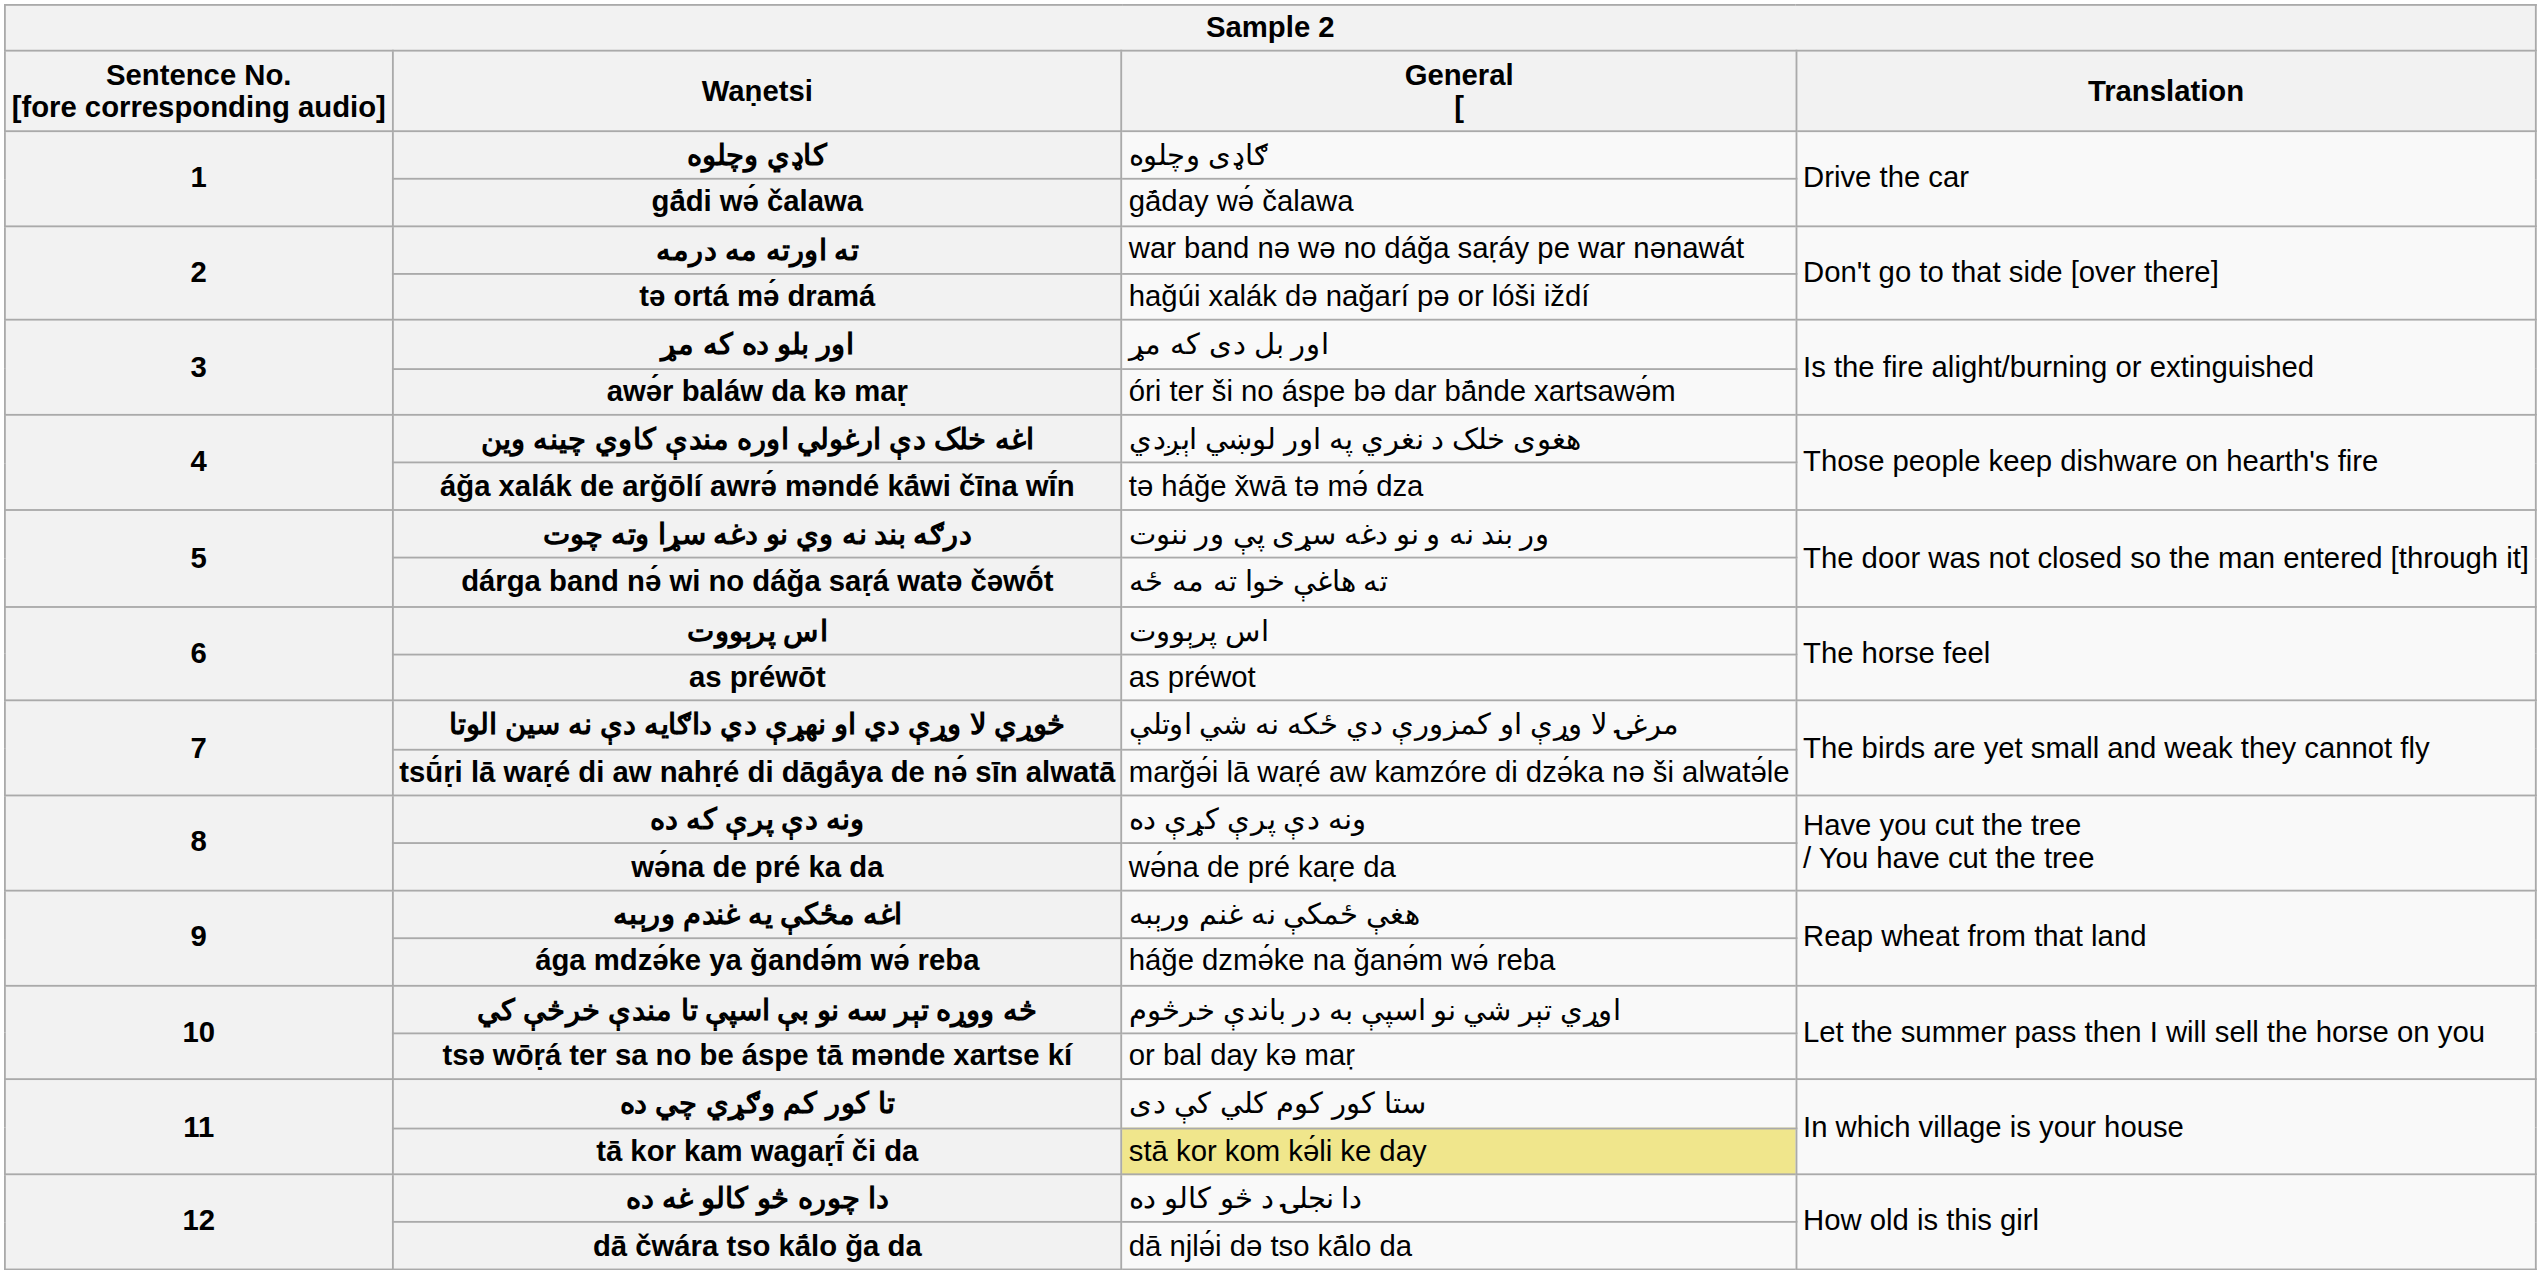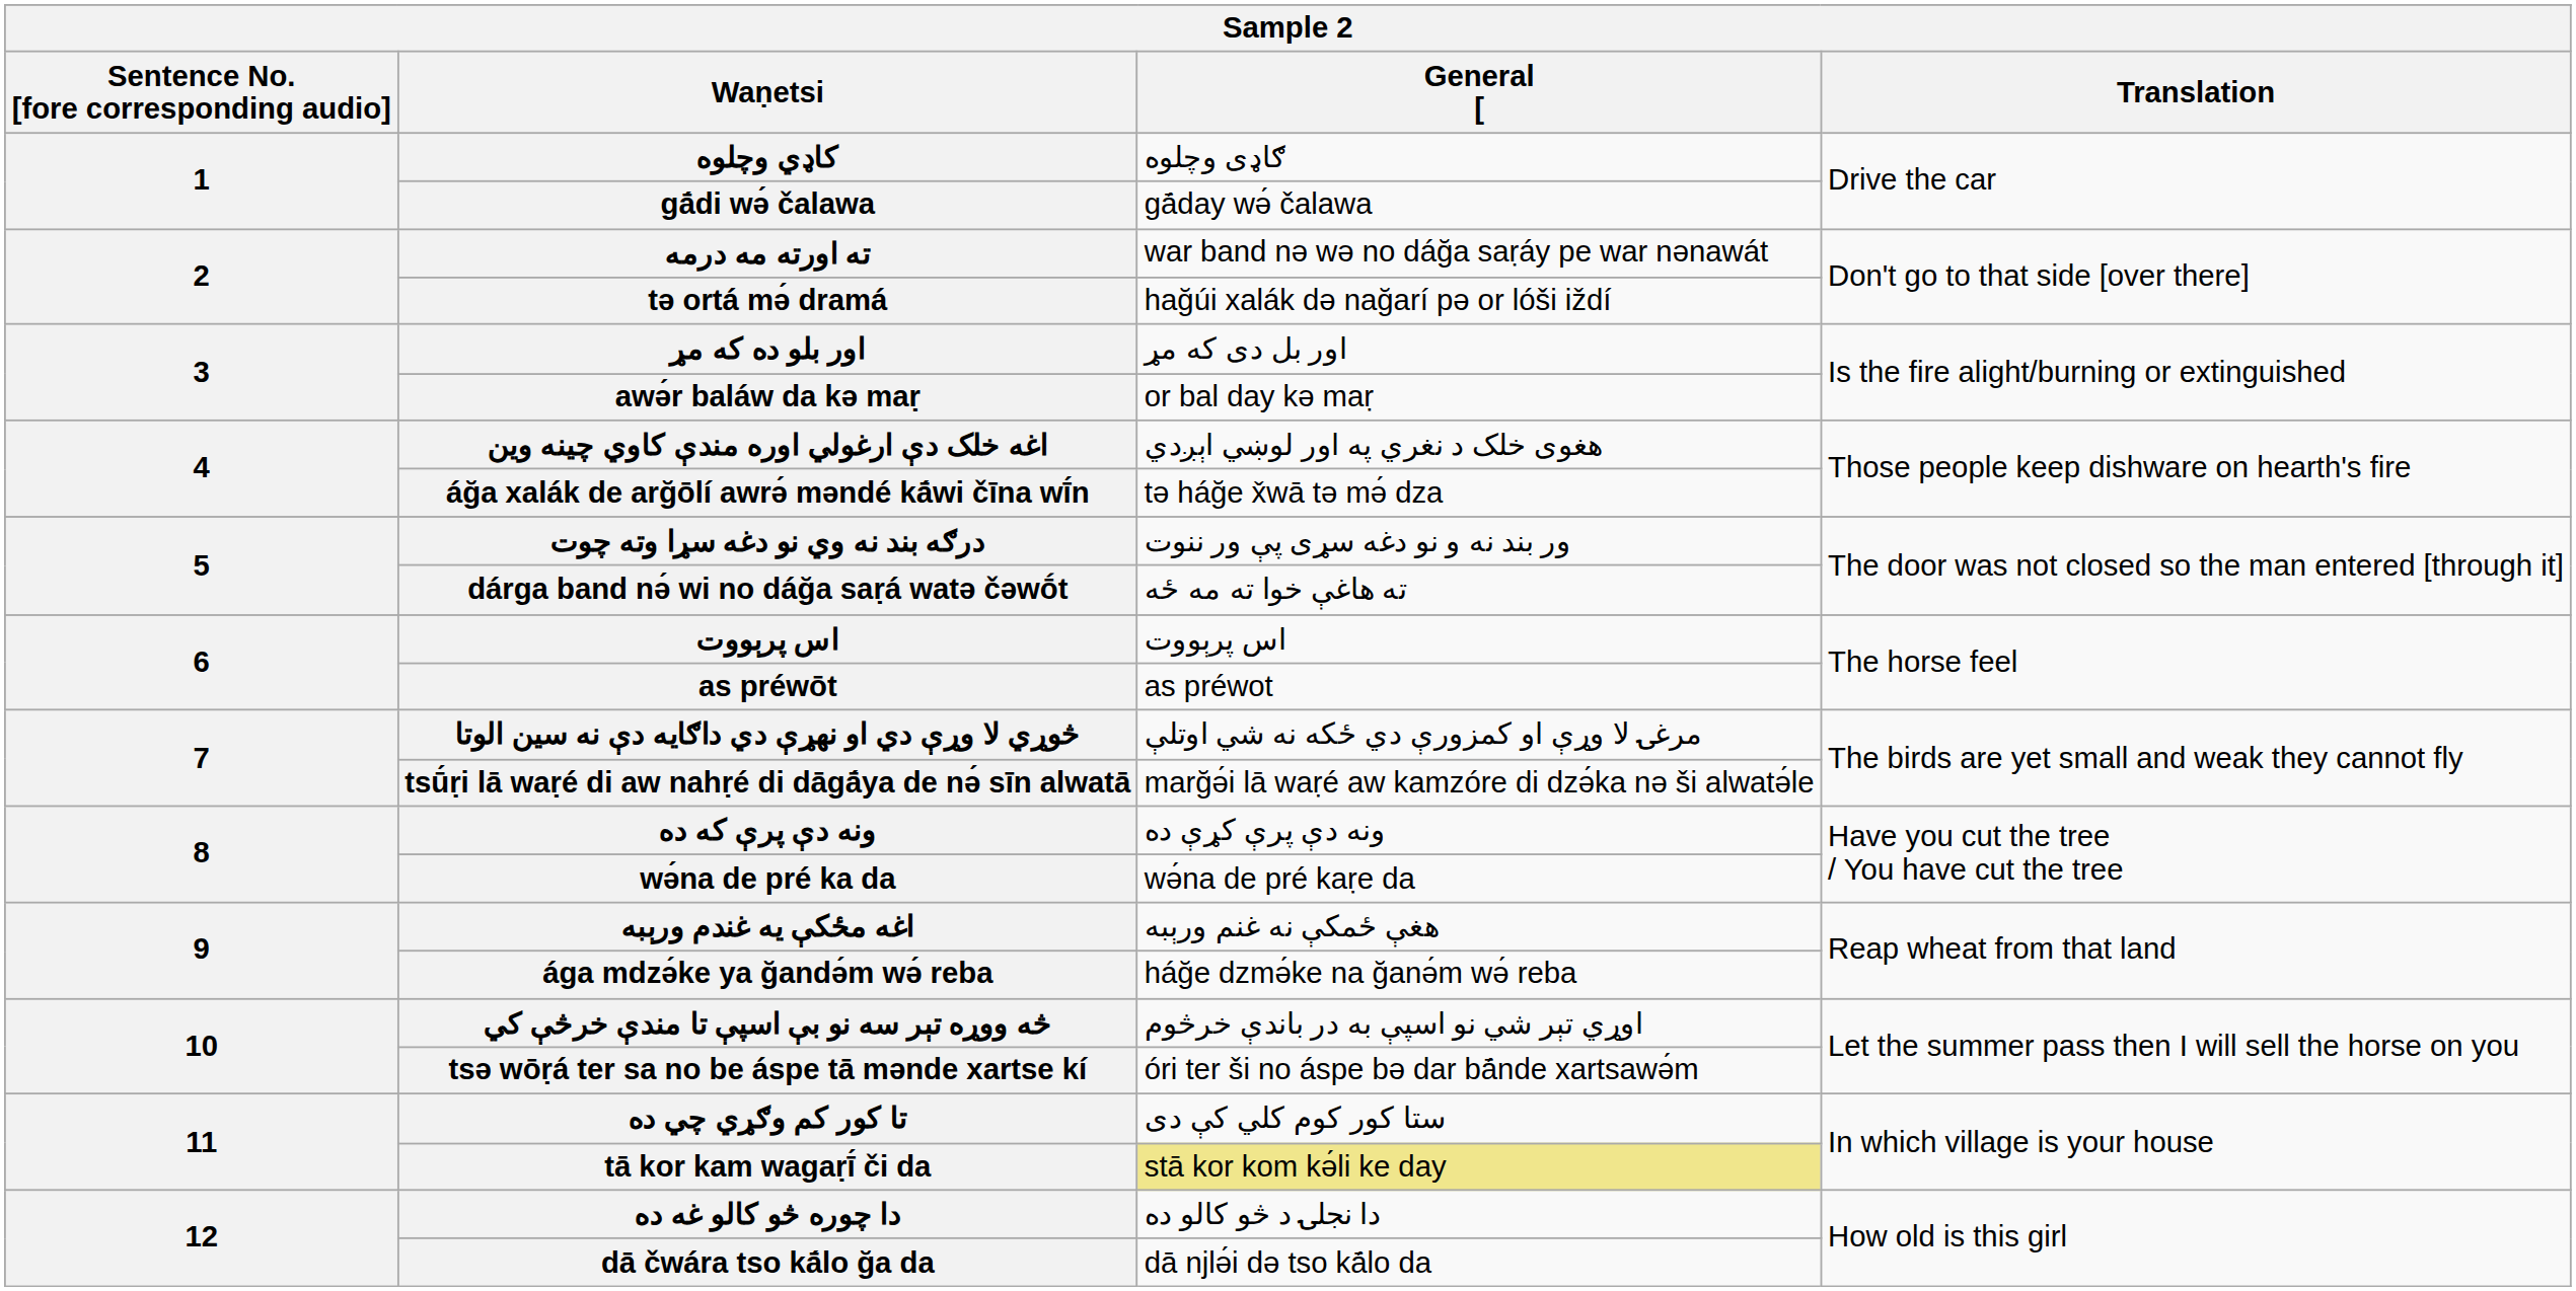 <table class="wikitable">
 <tr>
 <th colspan="4">Sample 2</th>
 </tr>
 <tr>
 <th>Sentence No.<br>[fore corresponding audio]</th>
 <th>Waṇetsi</th>
 <th>General<br>[<a href='#'></a></th>
 <th>Translation</th>
 </tr>
 <tr>
 <th rowspan="2">1</th>
 <th>کاډي وچلوه</th>
 <td>ګاډی وچلوه</td>
 <td rowspan="2">Drive the car</td>
 </tr>
 <tr>
 <th>gā́di wə́ čalawa</th>
 <td>gā́day wə́ čalawa</td>
 </tr>
 <tr>
 <th rowspan="2">2</th>
 <th>ته اورته مه درمه</th>
 <td>war band nə wə no dáğa saṛáy pe war nənawát</td>
 <td rowspan="2">Don't go to that side [over there]</td>
 </tr>
 <tr>
 <th>tə ortá mə́ dramá</th>
 <td>hağúi xalák də nağarí pə or lóši iždí</td>
 </tr>
 <tr>
 <th rowspan="2">3</th>
 <th>اور بلو ده که مړ</th>
 <td>اور بل دی که مړ</td>
 <td rowspan="2">Is the fire alight/burning or extinguished</td>
 </tr>
 <tr>
 <th>awə́r baláw da kə maṛ</th>
-<td>óri ter ši no áspe bə dar bā́nde xartsawə́m</td>
+<td>or bal day kə maṛ</td>
 </tr>
 <tr>
 <th rowspan="2">4</th>
 <th>اغه خلک دې ارغولي اوره مندې کاوي چینه وین</th>
 <td>هغوی خلک د نغري په اور لوښي اېږدي</td>
 <td rowspan="2">Those people keep dishware on hearth's fire</td>
 </tr>
 <tr>
 <th>áğa xalák de arğōlí awrə́ məndé kā́wi čīna wī́n</th>
 <td>tə háğe x̌wā tə mə́ dza</td>
 </tr>
 <tr>
 <th rowspan="2">5</th>
 <th>درګه بند نه وي نو دغه سړا وته چوت</th>
 <td>ور بند نه و نو دغه سړی پې ور ننوت</td>
 <td rowspan="2">The door was not closed so the man entered [through it]</td>
 </tr>
 <tr>
 <th>dárga band nə́ wi no dáğa saṛá watə čəwṓt</th>
 <td>ته هاغې خوا ته مه ځه</td>
 </tr>
 <tr>
 <th rowspan="2">6</th>
 <th>اس پرېووت</th>
 <td>اس پرېووت</td>
 <td rowspan="2">The horse feel</td>
 </tr>
 <tr>
 <th>as préwōt</th>
 <td>as préwot</td>
 </tr>
 <tr>
 <th rowspan="2">7</th>
 <th>څوړي لا وړې دي او نهړې دي داګایه دې نه سین الوتا</th>
 <td>مرغۍ لا  وړې او کمزورې دي ځکه نه شي اوتلې</td>
 <td rowspan="2">The birds are yet small and weak they cannot fly</td>
 </tr>
 <tr>
 <th>tsū́ṛi lā waṛé di aw nahṛé di dāgā́ya de nə́ sīn alwatā</th>
 <td>marğə́i lā waṛé aw kamzóre di dzə́ka nə ši alwatə́le</td>
 </tr>
 <tr>
 <th rowspan="2">8</th>
 <th>ونه دې پرې که ده</th>
 <td>ونه دې پرې کړې ده</td>
 <td rowspan="2">Have you cut the tree<br>/ You have cut the tree</td>
 </tr>
 <tr>
 <th>wə́na de pré ka da</th>
 <td>wə́na de pré kaṛe da</td>
 </tr>
 <tr>
 <th rowspan="2">9</th>
 <th>اغه مځکې یه غندم ورېبه</th>
 <td>هغې ځمکې نه غنم ورېبه</td>
 <td rowspan="2">Reap wheat from that land</td>
 </tr>
 <tr>
 <th>ága mdzə́ke ya ğandə́m wə́ reba</th>
 <td>háğe dzmə́ke na ğanə́m wə́ reba</td>
 </tr>
 <tr>
 <th rowspan="2">10</th>
 <th>څه ووړه تېر سه نو بې اسپې تا مندې خرڅې کي</th>
 <td>اوړي تېر شي نو اسپې به در باندې خرڅوم</td>
 <td rowspan="2">Let the summer pass then I will sell the horse on you</td>
 </tr>
 <tr>
 <th>tsə wōṛá ter sa no be áspe tā mənde xartse kí</th>
-<td>or bal day kə maṛ</td>
+<td>óri ter ši no áspe bə dar bā́nde xartsawə́m</td>
 </tr>
 <tr>
 <th rowspan="2">11</th>
 <th>تا کور کم وګړي چي ده</th>
 <td>ستا کور کوم کلي کې دی</td>
 <td rowspan="2">In which village is your house</td>
 </tr>
 <tr>
 <th>tā kor kam wagaṛī́ či da</th>
 <td style="background: khaki;">stā kor kom kə́li ke day</td>
 </tr>
 <tr>
 <th rowspan="2">12</th>
 <th>دا چوره څو کالو غه ده</th>
 <td>دا نجلۍ د  څو کالو ده</td>
 <td rowspan="2">How old is this girl</td>
 </tr>
 <tr>
 <th>dā čwára tso kā́lo ğa da</th>
 <td>dā njlə́i də tso kā́lo da</td>
 </tr>
 </table>
